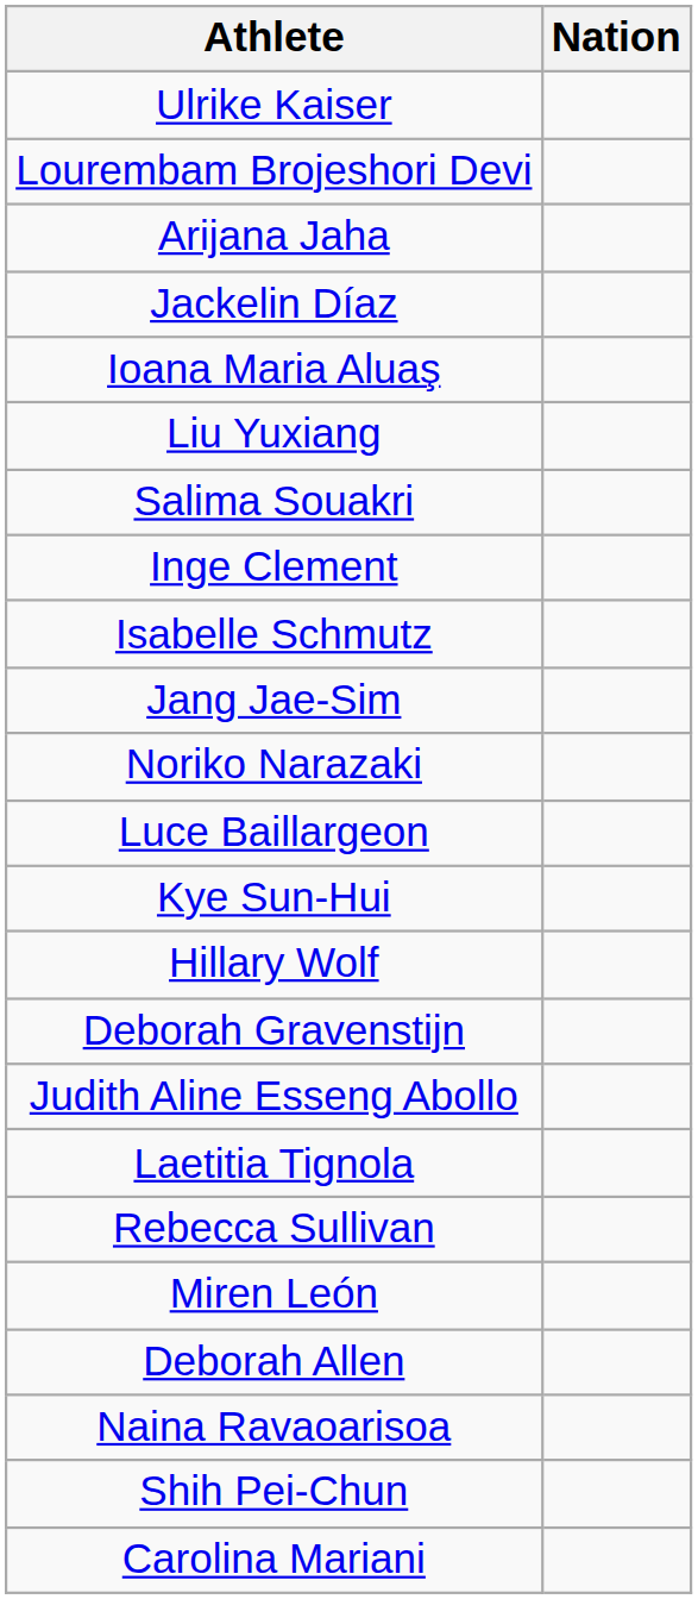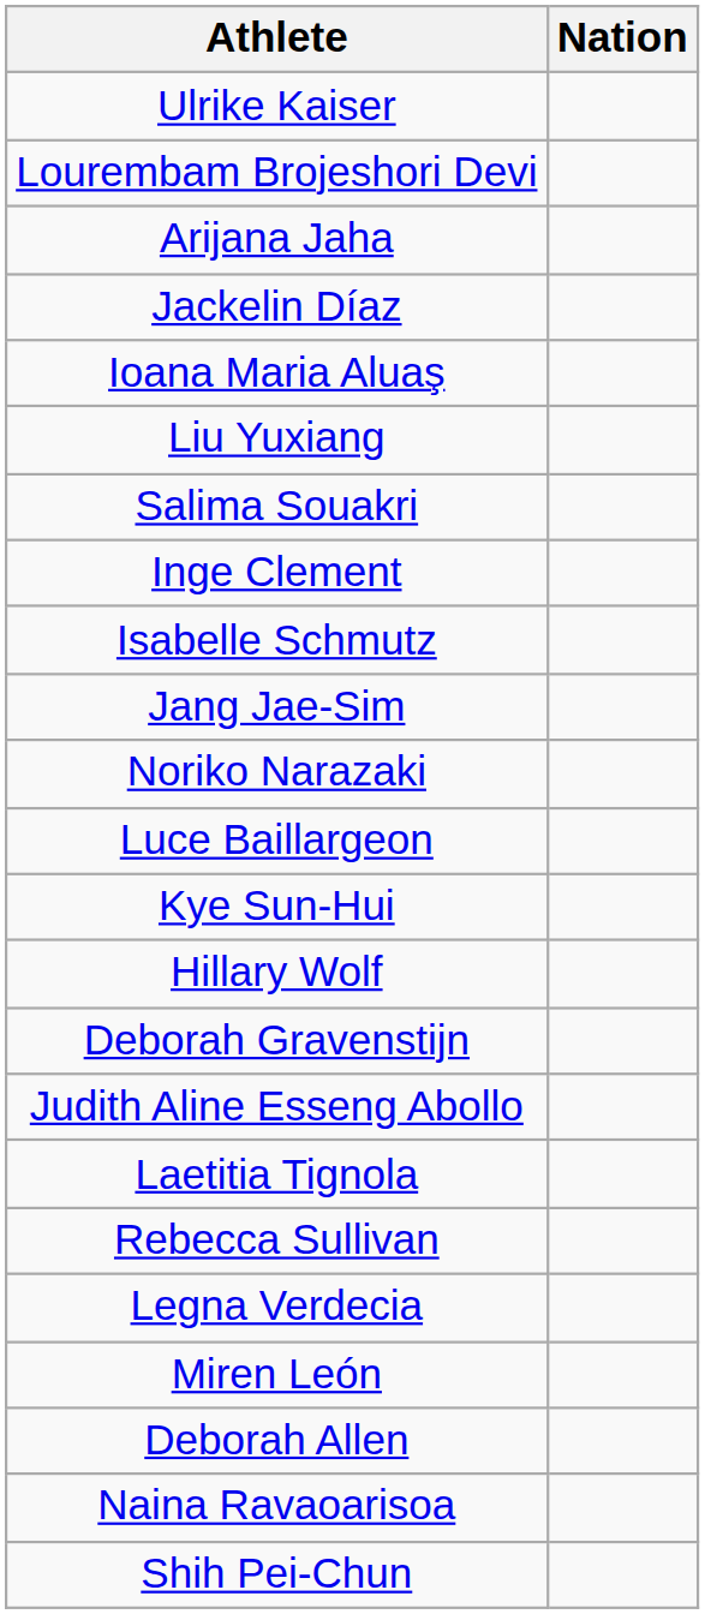 <table class="wikitable sortable  mw-collapsible mw-collapsed" style="text-align:center">
 <tr>
 <th>Athlete</th>
 <th>Nation</th>
 </tr>
 <tr>
 <td><a href='#'>Ulrike Kaiser</a></td>
 <td></td>
 </tr>
 <tr>
 <td><a href='#'>Lourembam Brojeshori Devi</a></td>
 <td></td>
 </tr>
 <tr>
 <td><a href='#'>Arijana Jaha</a></td>
 <td></td>
 </tr>
 <tr>
 <td><a href='#'>Jackelin Díaz</a></td>
 <td></td>
 </tr>
 <tr>
 <td><a href='#'>Ioana Maria Aluaş</a></td>
 <td></td>
 </tr>
 <tr>
 <td><a href='#'>Liu Yuxiang</a></td>
 <td></td>
 </tr>
 <tr>
 <td><a href='#'>Salima Souakri</a></td>
 <td></td>
 </tr>
 <tr>
 <td><a href='#'>Inge Clement</a></td>
 <td></td>
 </tr>
 <tr>
 <td><a href='#'>Isabelle Schmutz</a></td>
 <td></td>
 </tr>
 <tr>
 <td><a href='#'>Jang Jae-Sim</a></td>
 <td></td>
 </tr>
 <tr>
 <td><a href='#'>Noriko Narazaki</a></td>
 <td></td>
 </tr>
 <tr>
 <td><a href='#'>Luce Baillargeon</a></td>
 <td></td>
 </tr>
 <tr>
 <td><a href='#'>Kye Sun-Hui</a></td>
 <td></td>
 </tr>
 <tr>
 <td><a href='#'>Hillary Wolf</a></td>
 <td></td>
 </tr>
 <tr>
 <td><a href='#'>Deborah Gravenstijn</a></td>
 <td></td>
 </tr>
 <tr>
 <td><a href='#'>Judith Aline Esseng Abollo</a></td>
 <td></td>
 </tr>
 <tr>
 <td><a href='#'>Laetitia Tignola</a></td>
 <td></td>
 </tr>
 <tr>
 <td><a href='#'>Rebecca Sullivan</a></td>
 <td></td>
 </tr>
 <tr>
+<td><a href='#'>Legna Verdecia</a></td>
+<td></td>
+</tr>
+<tr>
 <td><a href='#'>Miren León</a></td>
 <td></td>
 </tr>
 <tr>
 <td><a href='#'>Deborah Allen</a></td>
 <td></td>
 </tr>
 <tr>
 <td><a href='#'>Naina Ravaoarisoa</a></td>
 <td></td>
 </tr>
 <tr>
 <td><a href='#'>Shih Pei-Chun</a></td>
 <td></td>
 </tr>
-<tr>
-<td><a href='#'>Carolina Mariani</a></td>
-<td></td>
-</tr>
 </table>
